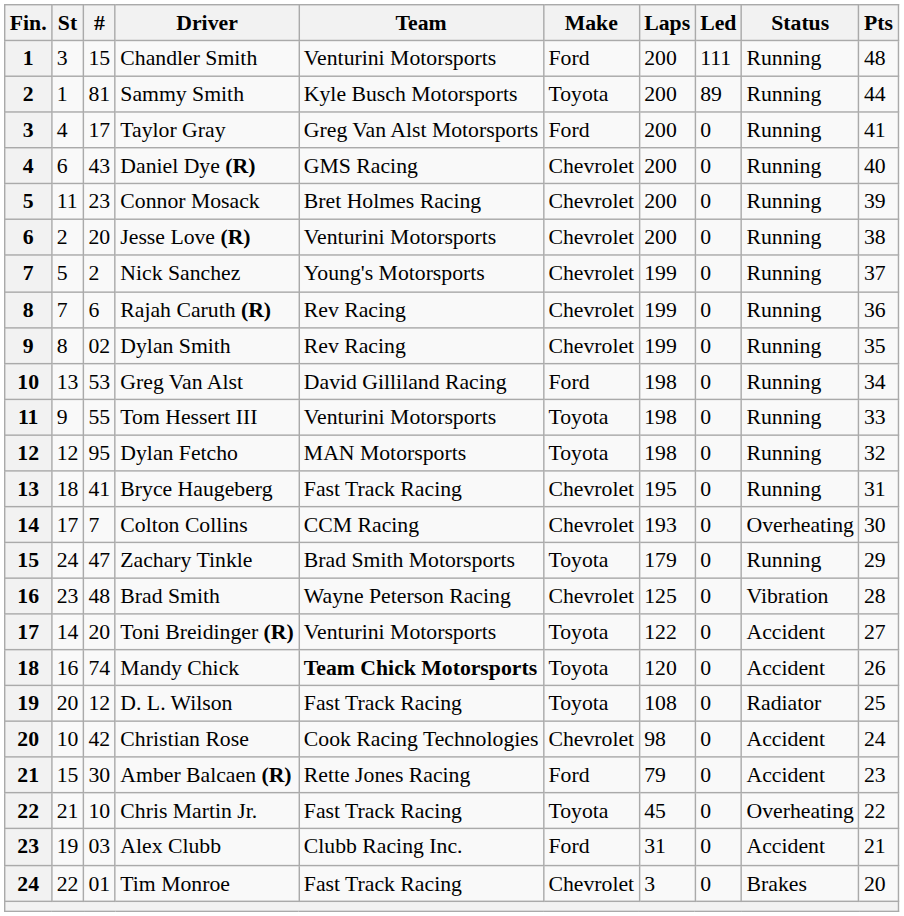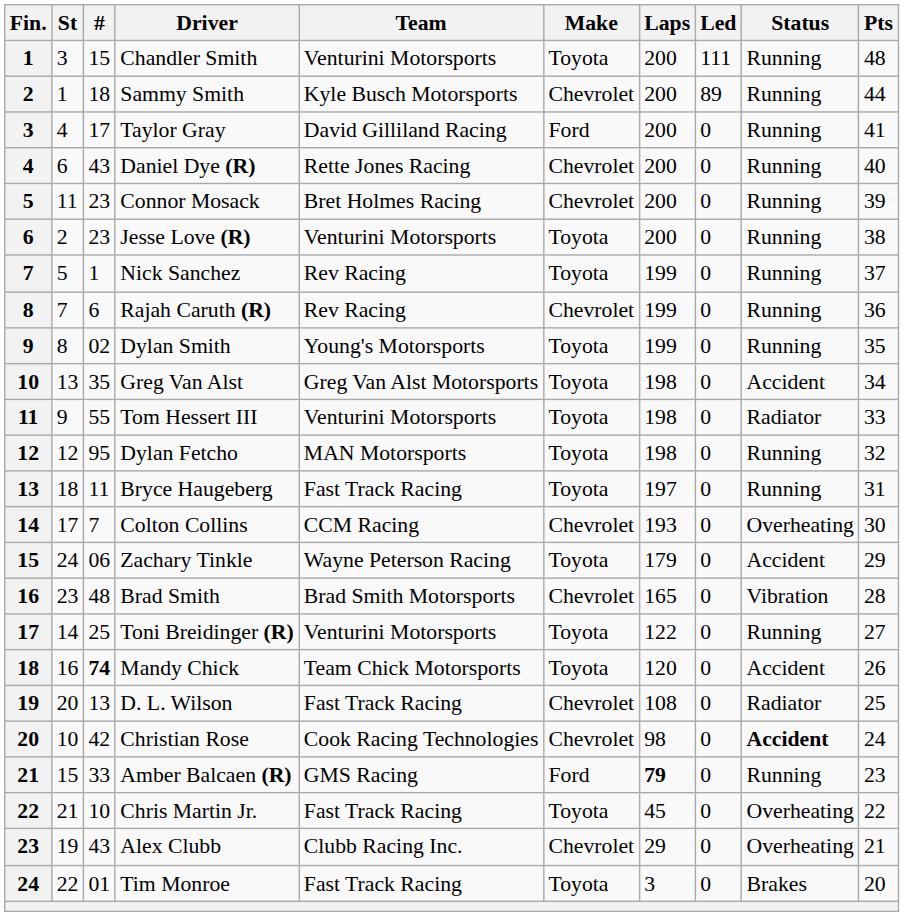 <table class="wikitable" style="font-size:95%">
 <tr>
 <th>Fin.</th>
 <th>St</th>
 <th>#</th>
 <th>Driver</th>
 <th>Team</th>
 <th>Make</th>
 <th>Laps</th>
 <th>Led</th>
 <th>Status</th>
 <th>Pts</th>
 </tr>
 <tr>
 <th>1</th>
 <td>3</td>
 <td>15</td>
 <td>Chandler Smith</td>
 <td>Venturini Motorsports</td>
-<td>Ford</td>
+<td>Toyota</td>
 <td>200</td>
 <td>111</td>
 <td>Running</td>
 <td>48</td>
 </tr>
 <tr>
 <th>2</th>
 <td>1</td>
-<td>81</td>
+<td>18</td>
 <td>Sammy Smith</td>
 <td>Kyle Busch Motorsports</td>
-<td>Toyota</td>
+<td>Chevrolet</td>
 <td>200</td>
 <td>89</td>
 <td>Running</td>
 <td>44</td>
 </tr>
 <tr>
 <th>3</th>
 <td>4</td>
 <td>17</td>
 <td>Taylor Gray</td>
-<td>Greg Van Alst Motorsports</td>
+<td>David Gilliland Racing</td>
 <td>Ford</td>
 <td>200</td>
 <td>0</td>
 <td>Running</td>
 <td>41</td>
 </tr>
 <tr>
 <th>4</th>
 <td>6</td>
 <td>43</td>
 <td>Daniel Dye <strong>(R)</strong></td>
-<td>GMS Racing</td>
+<td>Rette Jones Racing</td>
 <td>Chevrolet</td>
 <td>200</td>
 <td>0</td>
 <td>Running</td>
 <td>40</td>
 </tr>
 <tr>
 <th>5</th>
 <td>11</td>
 <td>23</td>
 <td>Connor Mosack</td>
 <td>Bret Holmes Racing</td>
 <td>Chevrolet</td>
 <td>200</td>
 <td>0</td>
 <td>Running</td>
 <td>39</td>
 </tr>
 <tr>
 <th>6</th>
 <td>2</td>
-<td>20</td>
+<td>23</td>
 <td>Jesse Love <strong>(R)</strong></td>
 <td>Venturini Motorsports</td>
-<td>Chevrolet</td>
+<td>Toyota</td>
 <td>200</td>
 <td>0</td>
 <td>Running</td>
 <td>38</td>
 </tr>
 <tr>
 <th>7</th>
 <td>5</td>
-<td>2</td>
+<td>1</td>
 <td>Nick Sanchez</td>
-<td>Young's Motorsports</td>
-<td>Chevrolet</td>
+<td>Rev Racing</td>
+<td>Toyota</td>
 <td>199</td>
 <td>0</td>
 <td>Running</td>
 <td>37</td>
 </tr>
 <tr>
 <th>8</th>
 <td>7</td>
 <td>6</td>
 <td>Rajah Caruth <strong>(R)</strong></td>
 <td>Rev Racing</td>
 <td>Chevrolet</td>
 <td>199</td>
 <td>0</td>
 <td>Running</td>
 <td>36</td>
 </tr>
 <tr>
 <th>9</th>
 <td>8</td>
 <td>02</td>
 <td>Dylan Smith</td>
-<td>Rev Racing</td>
-<td>Chevrolet</td>
+<td>Young's Motorsports</td>
+<td>Toyota</td>
 <td>199</td>
 <td>0</td>
 <td>Running</td>
 <td>35</td>
 </tr>
 <tr>
 <th>10</th>
 <td>13</td>
-<td>53</td>
+<td>35</td>
 <td>Greg Van Alst</td>
-<td>David Gilliland Racing</td>
-<td>Ford</td>
+<td>Greg Van Alst Motorsports</td>
+<td>Toyota</td>
 <td>198</td>
 <td>0</td>
-<td>Running</td>
+<td>Accident</td>
 <td>34</td>
 </tr>
 <tr>
 <th>11</th>
 <td>9</td>
 <td>55</td>
 <td>Tom Hessert III</td>
 <td>Venturini Motorsports</td>
 <td>Toyota</td>
 <td>198</td>
 <td>0</td>
-<td>Running</td>
+<td>Radiator</td>
 <td>33</td>
 </tr>
 <tr>
 <th>12</th>
 <td>12</td>
 <td>95</td>
 <td>Dylan Fetcho</td>
 <td>MAN Motorsports</td>
 <td>Toyota</td>
 <td>198</td>
 <td>0</td>
 <td>Running</td>
 <td>32</td>
 </tr>
 <tr>
 <th>13</th>
 <td>18</td>
-<td>41</td>
+<td>11</td>
 <td>Bryce Haugeberg</td>
 <td>Fast Track Racing</td>
-<td>Chevrolet</td>
-<td>195</td>
+<td>Toyota</td>
+<td>197</td>
 <td>0</td>
 <td>Running</td>
 <td>31</td>
 </tr>
 <tr>
 <th>14</th>
 <td>17</td>
 <td>7</td>
 <td>Colton Collins</td>
 <td>CCM Racing</td>
 <td>Chevrolet</td>
 <td>193</td>
 <td>0</td>
 <td>Overheating</td>
 <td>30</td>
 </tr>
 <tr>
 <th>15</th>
 <td>24</td>
-<td>47</td>
+<td>06</td>
 <td>Zachary Tinkle</td>
-<td>Brad Smith Motorsports</td>
+<td>Wayne Peterson Racing</td>
 <td>Toyota</td>
 <td>179</td>
 <td>0</td>
-<td>Running</td>
+<td>Accident</td>
 <td>29</td>
 </tr>
 <tr>
 <th>16</th>
 <td>23</td>
 <td>48</td>
 <td>Brad Smith</td>
-<td>Wayne Peterson Racing</td>
+<td>Brad Smith Motorsports</td>
 <td>Chevrolet</td>
-<td>125</td>
+<td>165</td>
 <td>0</td>
 <td>Vibration</td>
 <td>28</td>
 </tr>
 <tr>
 <th>17</th>
 <td>14</td>
-<td>20</td>
+<td>25</td>
 <td>Toni Breidinger <strong>(R)</strong></td>
 <td>Venturini Motorsports</td>
 <td>Toyota</td>
 <td>122</td>
 <td>0</td>
-<td>Accident</td>
+<td>Running</td>
 <td>27</td>
 </tr>
 <tr>
 <th>18</th>
 <td>16</td>
-<td>74</td>
+<td><strong>74</strong></td>
 <td>Mandy Chick</td>
-<td><strong>Team Chick Motorsports</strong></td>
+<td>Team Chick Motorsports</td>
 <td>Toyota</td>
 <td>120</td>
 <td>0</td>
 <td>Accident</td>
 <td>26</td>
 </tr>
 <tr>
 <th>19</th>
 <td>20</td>
-<td>12</td>
+<td>13</td>
 <td>D. L. Wilson</td>
 <td>Fast Track Racing</td>
-<td>Toyota</td>
+<td>Chevrolet</td>
 <td>108</td>
 <td>0</td>
 <td>Radiator</td>
 <td>25</td>
 </tr>
 <tr>
 <th>20</th>
 <td>10</td>
 <td>42</td>
 <td>Christian Rose</td>
 <td>Cook Racing Technologies</td>
 <td>Chevrolet</td>
 <td>98</td>
 <td>0</td>
-<td>Accident</td>
+<td><strong>Accident</strong></td>
 <td>24</td>
 </tr>
 <tr>
 <th>21</th>
 <td>15</td>
-<td>30</td>
+<td>33</td>
 <td>Amber Balcaen <strong>(R)</strong></td>
-<td>Rette Jones Racing</td>
+<td>GMS Racing</td>
 <td>Ford</td>
-<td>79</td>
+<td><strong>79</strong></td>
 <td>0</td>
-<td>Accident</td>
+<td>Running</td>
 <td>23</td>
 </tr>
 <tr>
 <th>22</th>
 <td>21</td>
 <td>10</td>
 <td>Chris Martin Jr.</td>
 <td>Fast Track Racing</td>
 <td>Toyota</td>
 <td>45</td>
 <td>0</td>
 <td>Overheating</td>
 <td>22</td>
 </tr>
 <tr>
 <th>23</th>
 <td>19</td>
-<td>03</td>
+<td>43</td>
 <td>Alex Clubb</td>
 <td>Clubb Racing Inc.</td>
-<td>Ford</td>
-<td>31</td>
+<td>Chevrolet</td>
+<td>29</td>
 <td>0</td>
-<td>Accident</td>
+<td>Overheating</td>
 <td>21</td>
 </tr>
 <tr>
 <th>24</th>
 <td>22</td>
 <td>01</td>
 <td>Tim Monroe</td>
 <td>Fast Track Racing</td>
-<td>Chevrolet</td>
+<td>Toyota</td>
 <td>3</td>
 <td>0</td>
 <td>Brakes</td>
 <td>20</td>
 </tr>
 <tr>
 <th colspan="10"></th>
 </tr>
 </table>
